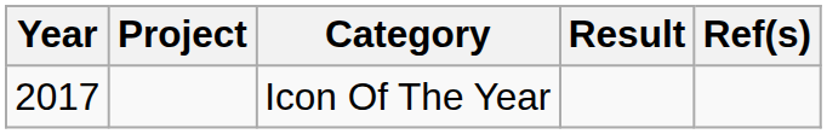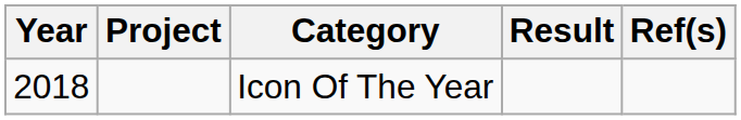 <table class="wikitable style">
 <tr>
 <th>Year</th>
 <th>Project</th>
 <th>Category</th>
 <th>Result</th>
 <th>Ref(s)</th>
 </tr>
 <tr>
-<td>2017</td>
+<td>2018</td>
 <td></td>
 <td>Icon Of The Year</td>
 <td></td>
 <td></td>
 </tr>
 </table>
